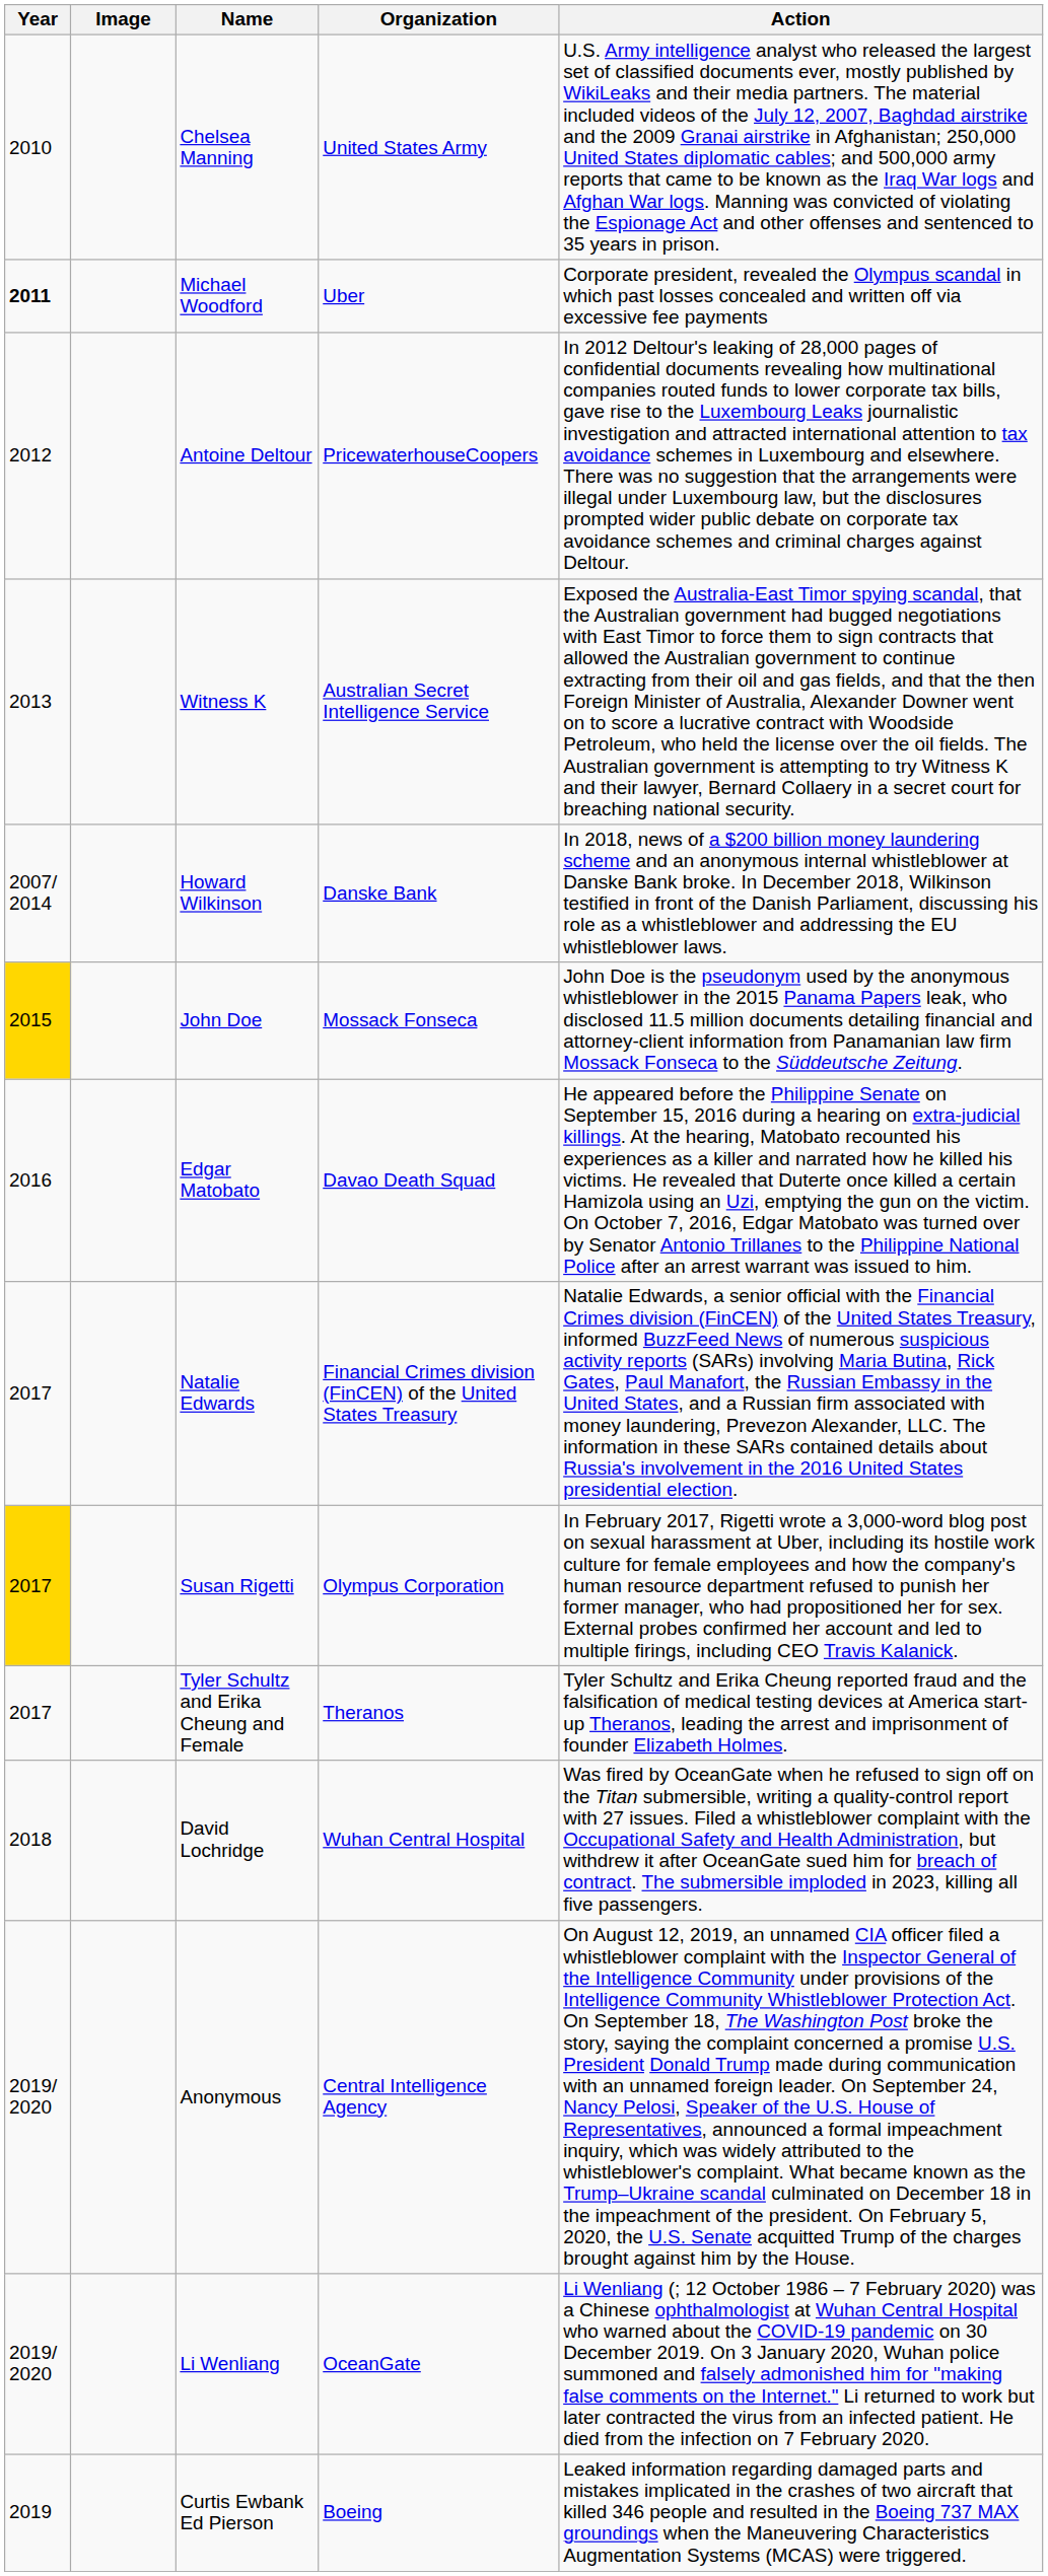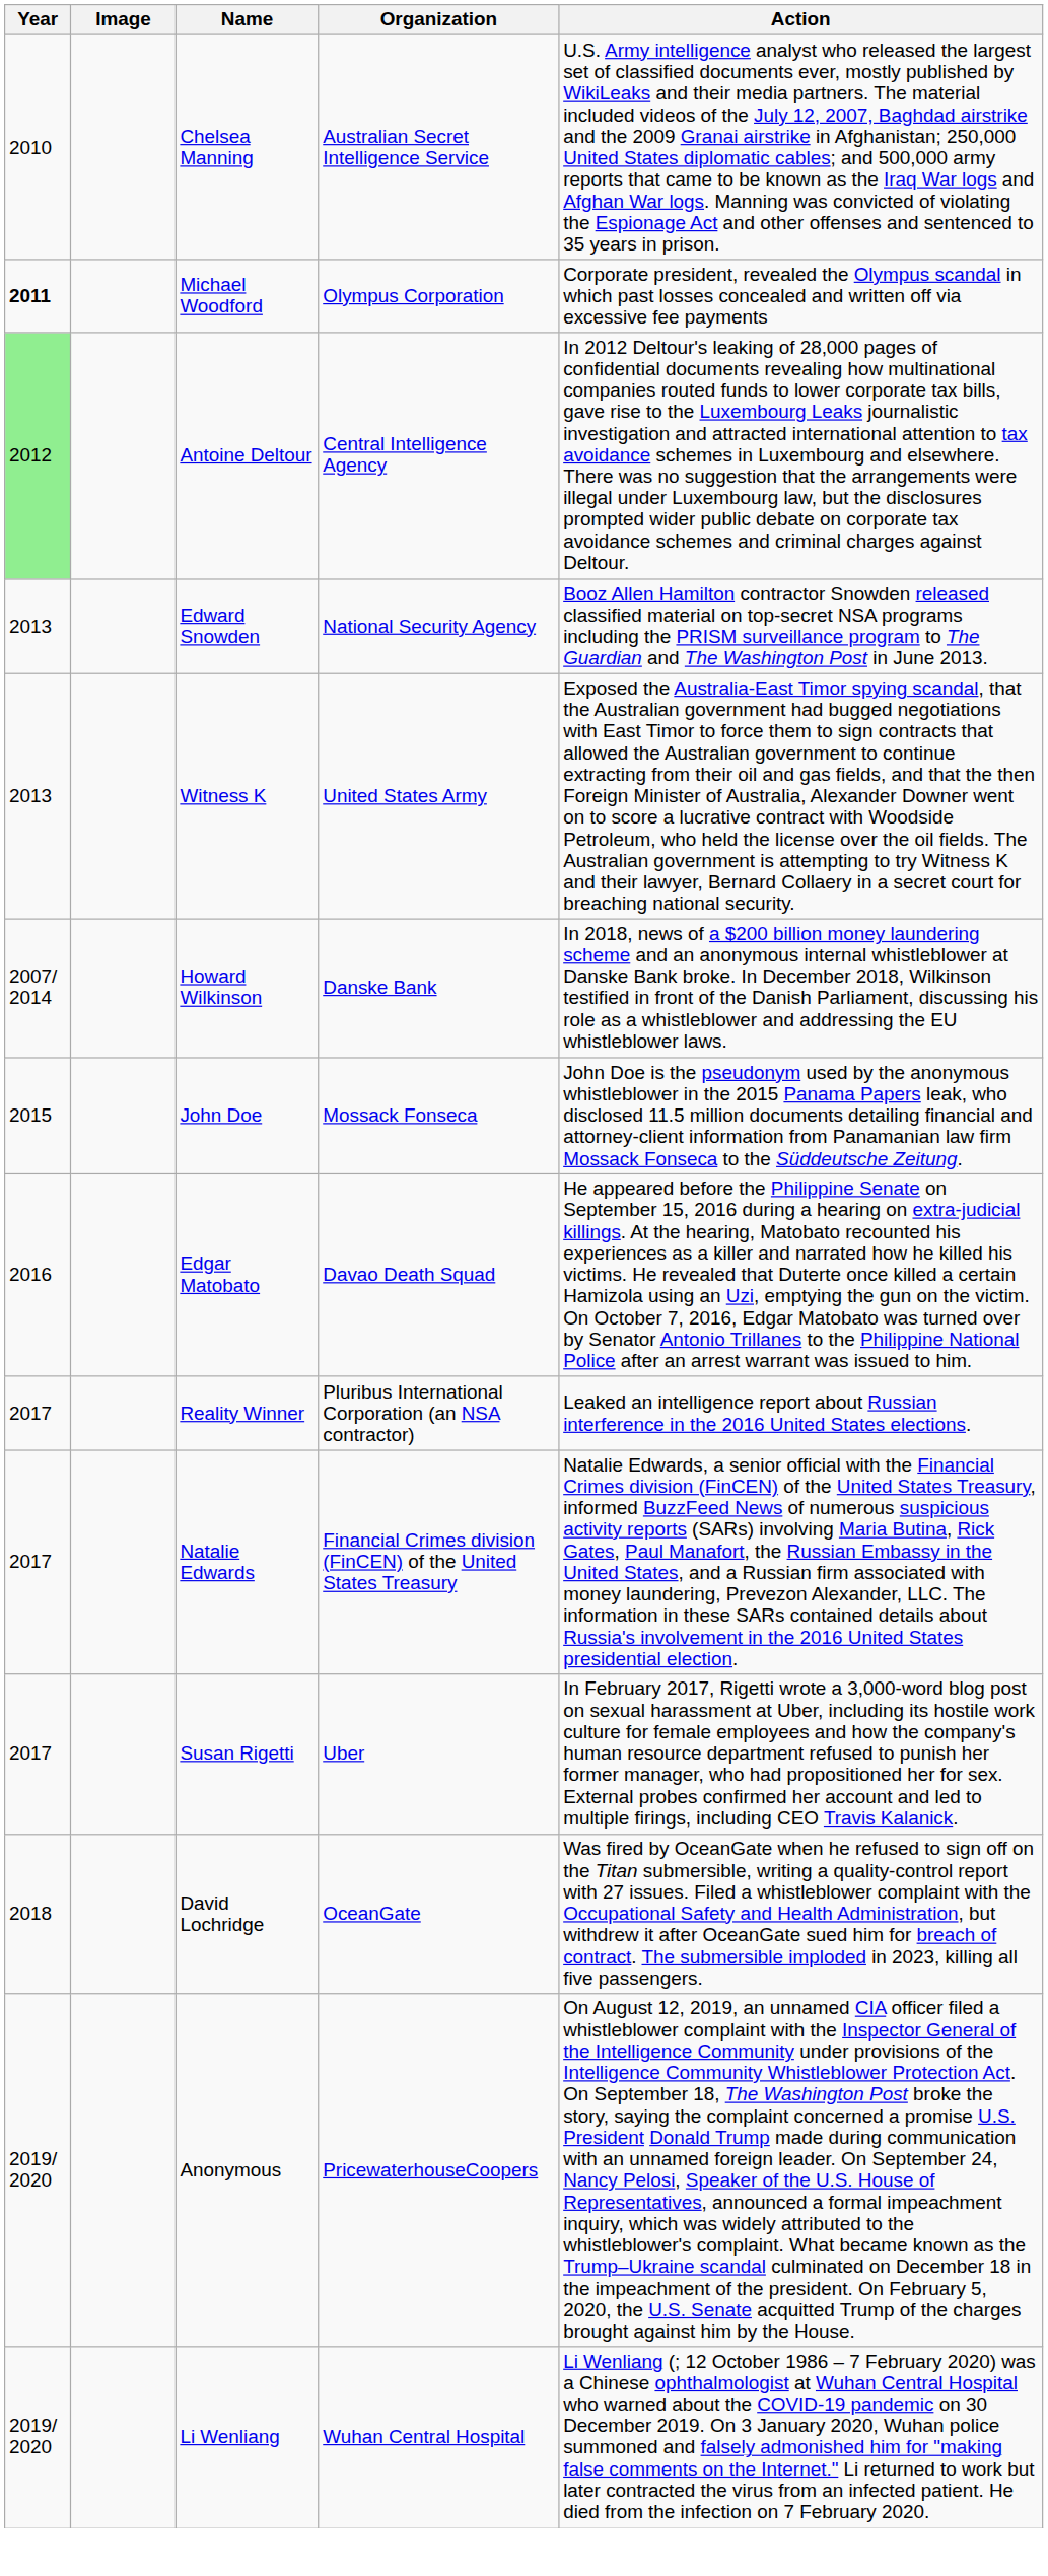 <table class="wikitable sortable">
 <tr>
 <th scope="col" style=width:3em>Year</th>
 <th scope="col" class="unsortable" style=width:5em>Image</th>
 <th scope="col" style=width:7em>Name</th>
 <th scope="col">Organization</th>
 <th scope="col">Action</th>
 </tr>
 <tr>
 <td>2010</td>
 <td></td>
 <td><a href='#'>Chelsea Manning</a></td>
-<td><a href='#'>United States Army</a></td>
+<td><a href='#'>Australian Secret Intelligence Service</a></td>
 <td>U.S. <a href='#'>Army intelligence</a> analyst who released the largest set of classified documents ever, mostly published by <a href='#'>WikiLeaks</a> and their media partners. The material included videos of the <a href='#'>July 12, 2007, Baghdad airstrike</a> and the 2009 <a href='#'>Granai airstrike</a> in Afghanistan; 250,000 <a href='#'>United States diplomatic cables</a>; and 500,000 army reports that came to be known as the <a href='#'>Iraq War logs</a> and <a href='#'>Afghan War logs</a>. Manning was convicted of violating the <a href='#'>Espionage Act</a> and other offenses and sentenced to 35 years in prison.</td>
 </tr>
 <tr>
 <td><strong>2011</strong></td>
 <td></td>
 <td><a href='#'>Michael Woodford</a></td>
-<td><a href='#'>Uber</a></td>
+<td><a href='#'>Olympus Corporation</a></td>
 <td>Corporate president, revealed the <a href='#'>Olympus scandal</a> in which past losses concealed and written off via excessive fee payments</td>
 </tr>
 <tr>
-<td>2012</td>
+<td style="background: lightgreen;">2012</td>
 <td></td>
 <td><a href='#'>Antoine Deltour</a></td>
-<td><a href='#'>PricewaterhouseCoopers</a></td>
+<td><a href='#'>Central Intelligence Agency</a></td>
 <td>In 2012 Deltour's leaking of 28,000 pages of confidential documents revealing how multinational companies routed funds to lower corporate tax bills, gave rise to the <a href='#'>Luxembourg Leaks</a> journalistic investigation and attracted international attention to <a href='#'>tax avoidance</a> schemes in Luxembourg and elsewhere. There was no suggestion that the arrangements were illegal under Luxembourg law, but the disclosures prompted wider public debate on corporate tax avoidance schemes and criminal charges against Deltour.</td>
 </tr>
 <tr>
 <td>2013</td>
 <td></td>
+<td><a href='#'>Edward Snowden</a></td>
+<td><a href='#'>National Security Agency</a></td>
+<td><a href='#'>Booz Allen Hamilton</a> contractor Snowden <a href='#'>released</a> classified material on top-secret NSA programs including the <a href='#'>PRISM surveillance program</a> to <em><a href='#'>The Guardian</a></em> and <em><a href='#'>The Washington Post</a></em> in June 2013.</td>
+</tr>
+<tr>
+<td>2013</td>
+<td></td>
 <td><a href='#'>Witness K</a></td>
-<td><a href='#'>Australian Secret Intelligence Service</a></td>
+<td><a href='#'>United States Army</a></td>
 <td>Exposed the <a href='#'>Australia-East Timor spying scandal</a>, that the Australian government had bugged negotiations with East Timor to force them to sign contracts that allowed the Australian government to continue extracting from their oil and gas fields, and that the then Foreign Minister of Australia, Alexander Downer went on to score a lucrative contract with Woodside Petroleum, who held the license over the oil fields. The Australian government is attempting to try Witness K and their lawyer, Bernard Collaery in a secret court for breaching national security.</td>
 </tr>
 <tr>
 <td>2007/<br>2014</td>
 <td></td>
 <td><a href='#'>Howard Wilkinson</a></td>
 <td><a href='#'>Danske Bank</a></td>
 <td>In 2018, news of <a href='#'>a $200 billion money laundering scheme</a> and an anonymous internal whistleblower at Danske Bank broke. In December 2018, Wilkinson testified in front of the Danish Parliament, discussing his role as a whistleblower and addressing the EU whistleblower laws.</td>
 </tr>
 <tr>
-<td style="background: gold;">2015</td>
+<td>2015</td>
 <td></td>
 <td><a href='#'>John Doe</a></td>
 <td><a href='#'>Mossack Fonseca</a></td>
 <td>John Doe is the <a href='#'>pseudonym</a> used by the anonymous whistleblower in the 2015 <a href='#'>Panama Papers</a> leak, who disclosed 11.5 million documents detailing financial and attorney-client information from Panamanian law firm <a href='#'>Mossack Fonseca</a> to the <em><a href='#'>Süddeutsche Zeitung</a></em>.</td>
 </tr>
 <tr>
 <td>2016</td>
 <td></td>
 <td><a href='#'>Edgar Matobato</a></td>
 <td><a href='#'>Davao Death Squad</a></td>
 <td>He appeared before the <a href='#'>Philippine Senate</a> on September 15, 2016 during a hearing on <a href='#'>extra-judicial killings</a>. At the hearing, Matobato recounted his experiences as a killer and narrated how he killed his victims. He revealed that Duterte once killed a certain Hamizola using an <a href='#'>Uzi</a>, emptying the gun on the victim. On October 7, 2016, Edgar Matobato was turned over by Senator <a href='#'>Antonio Trillanes</a> to the <a href='#'>Philippine National Police</a> after an arrest warrant was issued to him.</td>
 </tr>
 <tr>
 <td>2017</td>
 <td></td>
+<td><a href='#'>Reality Winner</a></td>
+<td>Pluribus International Corporation (an <a href='#'>NSA</a> contractor)</td>
+<td>Leaked an intelligence report about <a href='#'>Russian interference in the 2016 United States elections</a>.</td>
+</tr>
+<tr>
+<td>2017</td>
+<td></td>
 <td><a href='#'>Natalie Edwards</a></td>
 <td><a href='#'>Financial Crimes division (FinCEN)</a> of the <a href='#'>United States Treasury</a></td>
 <td>Natalie Edwards, a senior official with the <a href='#'>Financial Crimes division (FinCEN)</a> of the <a href='#'>United States Treasury</a>, informed <a href='#'>BuzzFeed News</a> of numerous <a href='#'>suspicious activity reports</a> (SARs) involving <a href='#'>Maria Butina</a>, <a href='#'>Rick Gates</a>, <a href='#'>Paul Manafort</a>, the <a href='#'>Russian Embassy in the United States</a>, and a Russian firm associated with money laundering, Prevezon Alexander, LLC. The information in these SARs contained details about <a href='#'>Russia's involvement in the 2016 United States presidential election</a>.</td>
 </tr>
 <tr>
-<td style="background: gold;">2017</td>
+<td>2017</td>
 <td></td>
 <td><a href='#'>Susan Rigetti</a></td>
-<td><a href='#'>Olympus Corporation</a></td>
+<td><a href='#'>Uber</a></td>
 <td>In February 2017, Rigetti wrote a 3,000-word blog post on sexual harassment at Uber, including its hostile work culture for female employees and how the company's human resource department refused to punish her former manager, who had propositioned her for sex. External probes confirmed her account and led to multiple firings, including CEO <a href='#'>Travis Kalanick</a>.</td>
-</tr>
-<tr>
-<td>2017</td>
-<td></td>
-<td><a href='#'>Tyler Schultz</a> and Erika Cheung and Female</td>
-<td><a href='#'>Theranos</a></td>
-<td>Tyler Schultz and Erika Cheung reported fraud and the falsification of medical testing devices at America start-up <a href='#'>Theranos</a>, leading the arrest and imprisonment of founder <a href='#'>Elizabeth Holmes</a>.</td>
 </tr>
 <tr>
 <td>2018</td>
 <td></td>
 <td>David Lochridge</td>
-<td><a href='#'>Wuhan Central Hospital</a></td>
+<td><a href='#'>OceanGate</a></td>
 <td>Was fired by OceanGate when he refused to sign off on the <em>Titan</em> submersible, writing a quality-control report with 27 issues. Filed a whistleblower complaint with the <a href='#'>Occupational Safety and Health Administration</a>, but withdrew it after OceanGate sued him for <a href='#'>breach of contract</a>. <a href='#'>The submersible imploded</a> in 2023, killing all five passengers.</td>
 </tr>
 <tr>
 <td>2019/<br>2020</td>
 <td></td>
 <td>Anonymous</td>
-<td><a href='#'>Central Intelligence Agency</a></td>
+<td><a href='#'>PricewaterhouseCoopers</a></td>
 <td>On August 12, 2019, an unnamed <a href='#'>CIA</a> officer filed a whistleblower complaint with the <a href='#'>Inspector General of the Intelligence Community</a> under provisions of the <a href='#'>Intelligence Community Whistleblower Protection Act</a>. On September 18, <em><a href='#'>The Washington Post</a></em> broke the story, saying the complaint concerned a promise <a href='#'>U.S. President</a> <a href='#'>Donald Trump</a> made during communication with an unnamed foreign leader. On September 24, <a href='#'>Nancy Pelosi</a>, <a href='#'>Speaker of the U.S. House of Representatives</a>, announced a formal impeachment inquiry, which was widely attributed to the whistleblower's complaint. What became known as the <a href='#'>Trump–Ukraine scandal</a> culminated on December 18 in the impeachment of the president. On February 5, 2020, the <a href='#'>U.S. Senate</a> acquitted Trump of the charges brought against him by the House.</td>
 </tr>
 <tr>
 <td>2019/<br>2020</td>
 <td></td>
 <td><a href='#'>Li Wenliang</a></td>
-<td><a href='#'>OceanGate</a></td>
+<td><a href='#'>Wuhan Central Hospital</a></td>
 <td><a href='#'>Li Wenliang</a> (; 12 October 1986 – 7 February 2020) was a Chinese <a href='#'>ophthalmologist</a> at <a href='#'>Wuhan Central Hospital</a> who warned about the <a href='#'>COVID-19 pandemic</a> on 30 December 2019. On 3 January 2020, Wuhan police summoned and <a href='#'>falsely admonished him for "making false comments on the Internet."</a> Li returned to work but later contracted the virus from an infected patient. He died from the infection on 7 February 2020.</td>
 </tr>
-<tr>
-<td>2019</td>
-<td></td>
-<td>Curtis Ewbank<br>Ed Pierson</td>
-<td><a href='#'>Boeing</a></td>
-<td>Leaked information regarding damaged parts and mistakes implicated in the crashes of two aircraft that killed 346 people and resulted in the <a href='#'>Boeing 737 MAX groundings</a> when the Maneuvering Characteristics Augmentation Systems (MCAS) were triggered.</td>
-</tr>
 </table>
